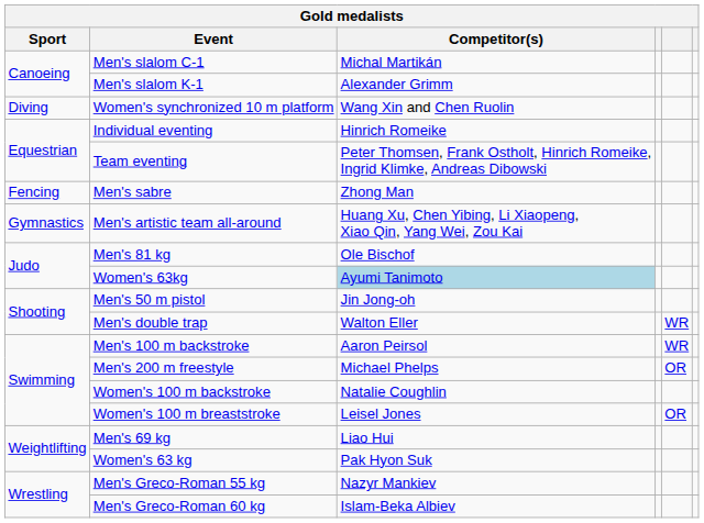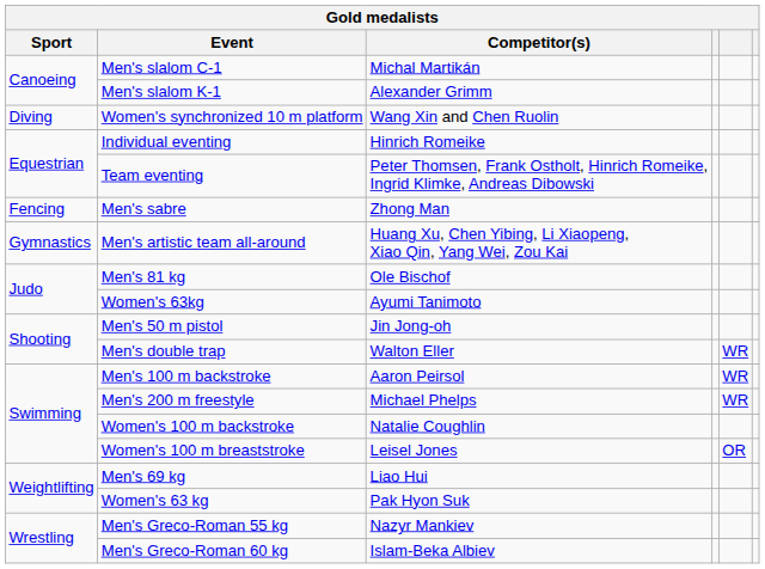 <table class="wikitable">
 <tr>
 <th colspan="6">Gold medalists</th>
 </tr>
 <tr>
 <th>Sport</th>
 <th>Event</th>
 <th>Competitor(s)</th>
 <th></th>
 <th></th>
 <th></th>
 </tr>
 <tr>
 <td rowspan="2"><a href='#'>Canoeing</a></td>
 <td><a href='#'>Men's slalom C-1</a></td>
 <td><a href='#'>Michal Martikán</a></td>
 <td></td>
 <td></td>
 <td></td>
 </tr>
 <tr>
 <td><a href='#'>Men's slalom K-1</a></td>
 <td><a href='#'>Alexander Grimm</a></td>
 <td></td>
 <td></td>
 <td></td>
 </tr>
 <tr>
 <td><a href='#'>Diving</a></td>
 <td><a href='#'>Women's synchronized 10 m platform</a></td>
 <td><a href='#'>Wang Xin</a> and <a href='#'>Chen Ruolin</a></td>
 <td></td>
 <td></td>
 <td></td>
 </tr>
 <tr>
 <td rowspan="2"><a href='#'>Equestrian</a></td>
 <td><a href='#'>Individual eventing</a></td>
 <td><a href='#'>Hinrich Romeike</a></td>
 <td></td>
 <td></td>
 <td></td>
 </tr>
 <tr>
 <td><a href='#'>Team eventing</a></td>
 <td><span><a href='#'>Peter Thomsen</a>, <a href='#'>Frank Ostholt</a>, <a href='#'>Hinrich Romeike</a>,<br><a href='#'>Ingrid Klimke</a>, <a href='#'>Andreas Dibowski</a></span></td>
 <td></td>
 <td></td>
 <td></td>
 </tr>
 <tr>
 <td><a href='#'>Fencing</a></td>
 <td><a href='#'>Men's sabre</a></td>
 <td><a href='#'>Zhong Man</a></td>
 <td></td>
 <td></td>
 <td></td>
 </tr>
 <tr>
 <td><a href='#'>Gymnastics</a></td>
 <td><a href='#'>Men's artistic team all-around</a></td>
 <td><span><a href='#'>Huang Xu</a>, <a href='#'>Chen Yibing</a>, <a href='#'>Li Xiaopeng</a>,<br><a href='#'>Xiao Qin</a>, <a href='#'>Yang Wei</a>, <a href='#'>Zou Kai</a>									</span></td>
 <td></td>
 <td></td>
 <td></td>
 </tr>
 <tr>
 <td rowspan="2"><a href='#'>Judo</a></td>
 <td><a href='#'>Men's 81 kg</a></td>
 <td><a href='#'>Ole Bischof</a></td>
 <td></td>
 <td></td>
 <td></td>
 </tr>
 <tr>
 <td><a href='#'>Women's 63kg</a></td>
-<td style="background: lightblue;"><a href='#'>Ayumi Tanimoto</a></td>
+<td><a href='#'>Ayumi Tanimoto</a></td>
 <td></td>
 <td></td>
 <td></td>
 </tr>
 <tr>
 <td rowspan="2"><a href='#'>Shooting</a></td>
 <td><a href='#'>Men's 50 m pistol</a></td>
 <td><a href='#'>Jin Jong-oh</a></td>
 <td></td>
 <td></td>
 <td></td>
 </tr>
 <tr>
 <td><a href='#'>Men's double trap</a></td>
 <td><a href='#'>Walton Eller</a></td>
 <td></td>
 <td><a href='#'>WR</a></td>
 <td></td>
 </tr>
 <tr>
 <td rowspan="4"><a href='#'>Swimming</a></td>
 <td><a href='#'>Men's 100 m backstroke</a></td>
 <td><a href='#'>Aaron Peirsol</a></td>
 <td></td>
 <td><a href='#'>WR</a></td>
 <td></td>
 </tr>
 <tr>
 <td><a href='#'>Men's 200 m freestyle</a></td>
 <td><a href='#'>Michael Phelps</a></td>
 <td></td>
-<td><a href='#'>OR</a></td>
+<td><a href='#'>WR</a></td>
 <td></td>
 </tr>
 <tr>
 <td><a href='#'>Women's 100 m backstroke</a></td>
 <td><a href='#'>Natalie Coughlin</a></td>
 <td></td>
 <td></td>
 <td></td>
 </tr>
 <tr>
 <td><a href='#'>Women's 100 m breaststroke</a></td>
 <td><a href='#'>Leisel Jones</a></td>
 <td></td>
 <td><a href='#'>OR</a></td>
 <td></td>
 </tr>
 <tr>
 <td rowspan="2"><a href='#'>Weightlifting</a></td>
 <td><a href='#'>Men's 69 kg</a></td>
 <td><a href='#'>Liao Hui</a></td>
 <td></td>
 <td></td>
 <td></td>
 </tr>
 <tr>
 <td><a href='#'>Women's 63 kg</a></td>
 <td><a href='#'>Pak Hyon Suk</a></td>
 <td></td>
 <td></td>
 <td></td>
 </tr>
 <tr>
 <td rowspan="2"><a href='#'>Wrestling</a></td>
 <td><a href='#'>Men's Greco-Roman 55 kg</a></td>
 <td><a href='#'>Nazyr Mankiev</a></td>
 <td></td>
 <td></td>
 <td></td>
 </tr>
 <tr>
 <td><a href='#'>Men's Greco-Roman 60 kg</a></td>
 <td><a href='#'>Islam-Beka Albiev</a></td>
 <td></td>
 <td></td>
 <td></td>
 </tr>
 </table>
